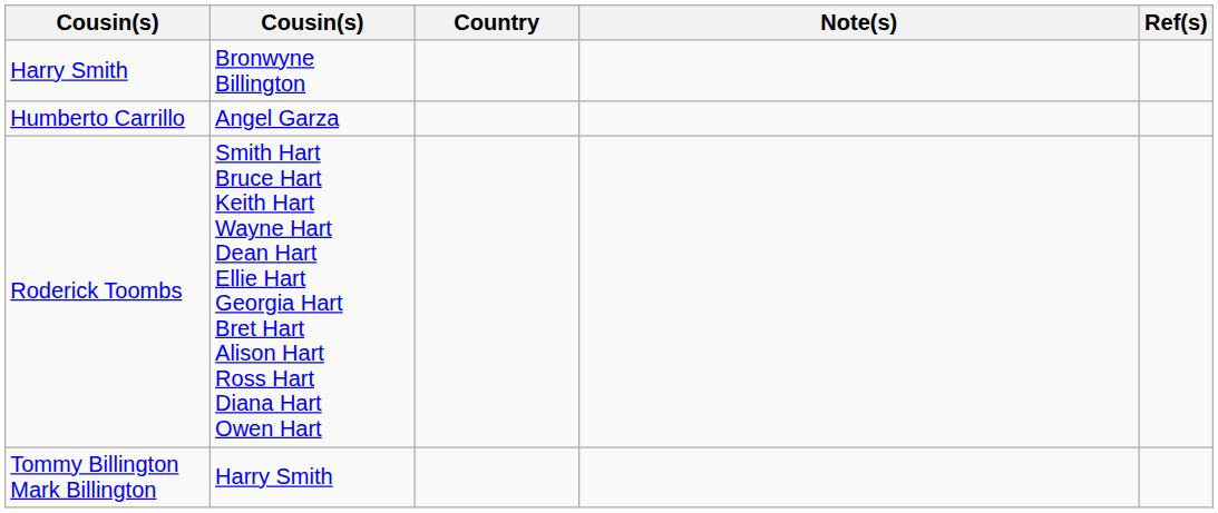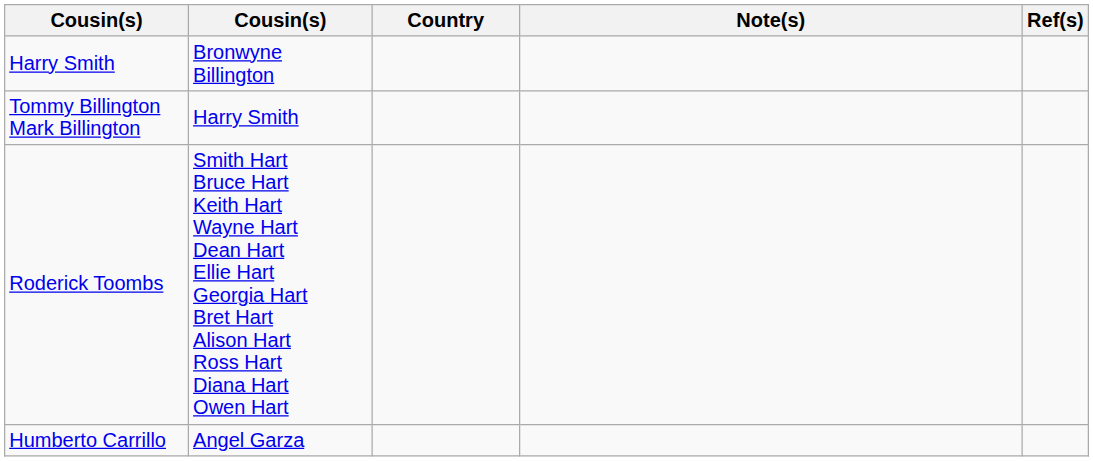 <table class="wikitable sortable">
 <tr>
 <th style="width:160px;">Cousin(s)</th>
 <th style="width:160px;">Cousin(s)</th>
 <th style="width:125px;">Country</th>
 <th style="width:500px;">Note(s)</th>
 <th style="width:*;">Ref(s)</th>
 </tr>
 <tr>
 <td><a href='#'>Harry Smith</a></td>
 <td><a href='#'>Bronwyne Billington</a></td>
 <td></td>
 <td></td>
 <td></td>
 </tr>
 <tr>
-<td><a href='#'>Humberto Carrillo</a></td>
-<td><a href='#'>Angel Garza</a></td>
+<td><a href='#'>Tommy Billington</a><br><a href='#'>Mark Billington</a></td>
+<td><a href='#'>Harry Smith</a></td>
 <td></td>
 <td></td>
 <td></td>
 </tr>
 <tr>
 <td><a href='#'>Roderick Toombs</a></td>
 <td><a href='#'>Smith Hart</a><br><a href='#'>Bruce Hart</a><br><a href='#'>Keith Hart</a><br><a href='#'>Wayne Hart</a><br><a href='#'>Dean Hart</a><br><a href='#'>Ellie Hart</a><br><a href='#'>Georgia Hart</a><br><a href='#'>Bret Hart</a><br><a href='#'>Alison Hart</a><br><a href='#'>Ross Hart</a><br><a href='#'>Diana Hart</a><br><a href='#'>Owen Hart</a></td>
 <td></td>
 <td></td>
 <td></td>
 </tr>
 <tr>
-<td><a href='#'>Tommy Billington</a><br><a href='#'>Mark Billington</a></td>
-<td><a href='#'>Harry Smith</a></td>
+<td><a href='#'>Humberto Carrillo</a></td>
+<td><a href='#'>Angel Garza</a></td>
 <td></td>
 <td></td>
 <td></td>
 </tr>
 </table>
